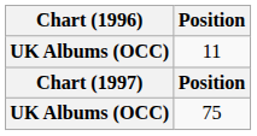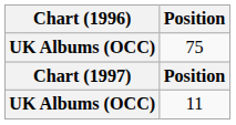 <table class="wikitable plainrowheaders" style="text-align:center">
 <tr>
 <th scope="col">Chart (1996)</th>
 <th scope="col">Position</th>
 </tr>
 <tr>
 <th scope="row">UK Albums (OCC)</th>
-<td>11</td>
+<td>75</td>
 </tr>
 <tr>
 <th scope="col">Chart (1997)</th>
 <th scope="col">Position</th>
 </tr>
 <tr>
 <th scope="row">UK Albums (OCC)</th>
-<td>75</td>
+<td>11</td>
 </tr>
 </table>
